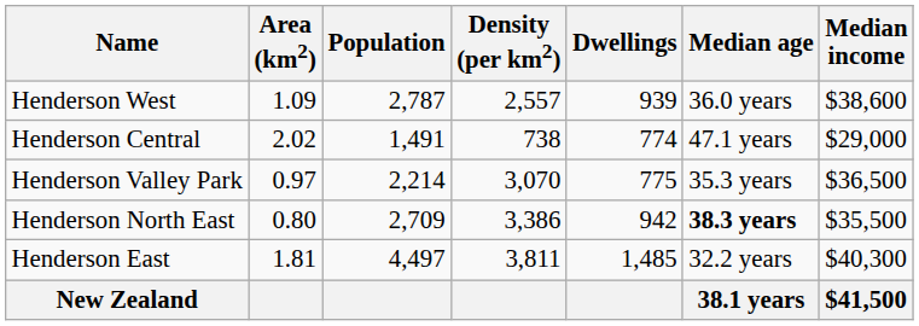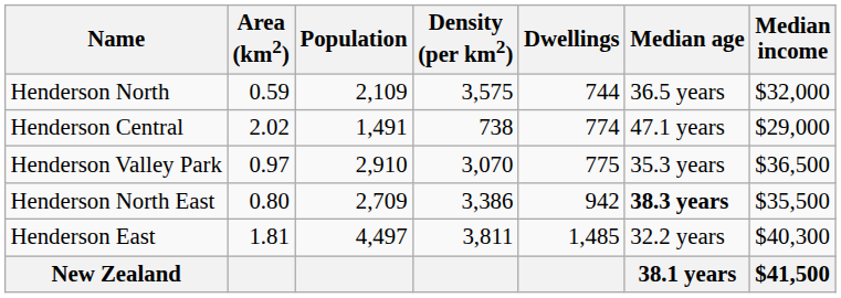 <table class="wikitable">
 <tr>
 <th>Name</th>
 <th>Area<br>(km<sup>2</sup>)</th>
 <th>Population</th>
 <th>Density<br>(per km<sup>2</sup>)</th>
 <th>Dwellings</th>
 <th>Median age</th>
 <th>Median<br>income</th>
 </tr>
 <tr>
-<td>Henderson West</td>
-<td style="text-align:right;">1.09</td>
-<td style="text-align:right;">2,787</td>
-<td style="text-align:right;">2,557</td>
-<td style="text-align:right;">939</td>
-<td>36.0 years</td>
-<td>$38,600</td>
+<td>Henderson North</td>
+<td style="text-align:right;">0.59</td>
+<td style="text-align:right;">2,109</td>
+<td style="text-align:right;">3,575</td>
+<td style="text-align:right;">744</td>
+<td>36.5 years</td>
+<td>$32,000</td>
 </tr>
 <tr>
 <td>Henderson Central</td>
 <td style="text-align:right;">2.02</td>
 <td style="text-align:right;">1,491</td>
 <td style="text-align:right;">738</td>
 <td style="text-align:right;">774</td>
 <td>47.1 years</td>
 <td>$29,000</td>
 </tr>
 <tr>
 <td>Henderson Valley Park</td>
 <td style="text-align:right;">0.97</td>
-<td style="text-align:right;">2,214</td>
+<td style="text-align:right;">2,910</td>
 <td style="text-align:right;">3,070</td>
 <td style="text-align:right;">775</td>
 <td>35.3 years</td>
 <td>$36,500</td>
 </tr>
 <tr>
 <td>Henderson North East</td>
 <td style="text-align:right;">0.80</td>
 <td style="text-align:right;">2,709</td>
 <td style="text-align:right;">3,386</td>
 <td style="text-align:right;">942</td>
 <td><strong>38.3 years</strong></td>
 <td>$35,500</td>
 </tr>
 <tr>
 <td>Henderson East</td>
 <td style="text-align:right;">1.81</td>
 <td style="text-align:right;">4,497</td>
 <td style="text-align:right;">3,811</td>
 <td style="text-align:right;">1,485</td>
 <td>32.2 years</td>
 <td>$40,300</td>
 </tr>
 <tr>
 <th>New Zealand</th>
 <th></th>
 <th></th>
 <th></th>
 <th></th>
 <th>38.1 years</th>
 <th style="text-align:left;">$41,500</th>
 </tr>
 </table>
